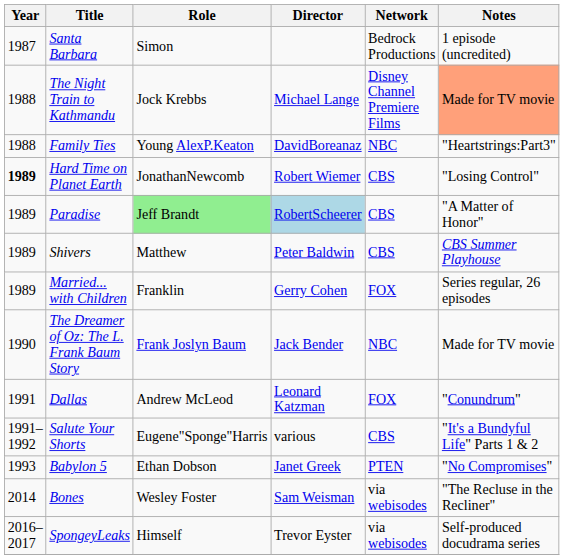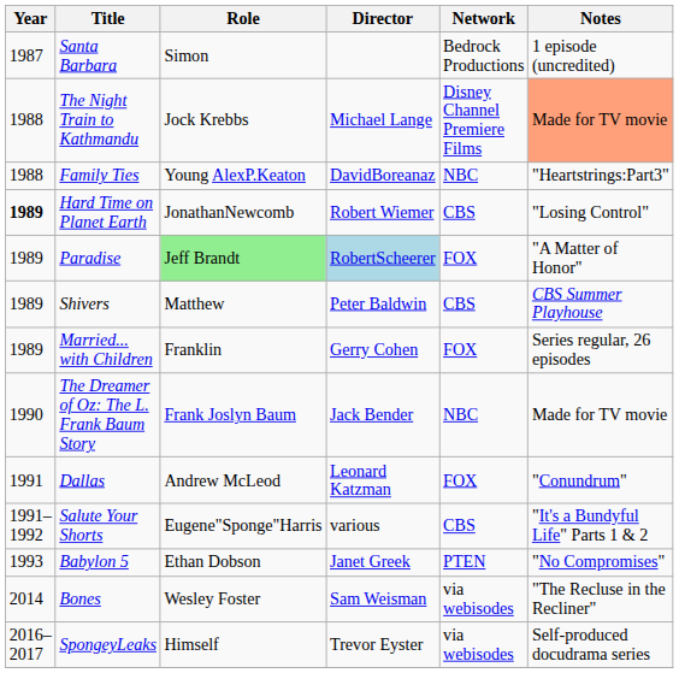 <table class="wikitable sortable">
 <tr>
 <th>Year</th>
 <th>Title</th>
 <th>Role</th>
 <th>Director</th>
 <th>Network</th>
 <th>Notes</th>
 </tr>
 <tr>
 <td>1987</td>
 <td><em><a href='#'>Santa Barbara</a></em></td>
 <td>Simon</td>
 <td></td>
 <td>Bedrock Productions</td>
 <td>1 episode (uncredited)</td>
 </tr>
 <tr>
 <td>1988</td>
 <td><em><a href='#'>The Night Train to Kathmandu</a></em></td>
 <td>Jock Krebbs</td>
 <td><a href='#'>Michael Lange</a></td>
 <td><a href='#'>Disney Channel Premiere Films</a></td>
 <td style="background: lightsalmon;">Made for TV movie</td>
 </tr>
 <tr>
 <td>1988</td>
 <td><em><a href='#'>Family Ties</a></em></td>
 <td>Young <a href='#'>AlexP.Keaton</a></td>
 <td><a href='#'>DavidBoreanaz</a></td>
 <td><a href='#'>NBC</a></td>
 <td>"Heartstrings:Part3"</td>
 </tr>
 <tr>
 <td><strong>1989</strong></td>
 <td><em><a href='#'>Hard Time on Planet Earth</a></em></td>
 <td>JonathanNewcomb</td>
 <td><a href='#'>Robert Wiemer</a></td>
 <td><a href='#'>CBS</a></td>
 <td>"Losing Control"</td>
 </tr>
 <tr>
 <td>1989</td>
 <td><em><a href='#'>Paradise</a></em></td>
 <td style="background: lightgreen;">Jeff Brandt</td>
 <td style="background: lightblue;"><a href='#'>RobertScheerer</a></td>
-<td><a href='#'>CBS</a></td>
+<td><a href='#'>FOX</a></td>
 <td>"A Matter of Honor"</td>
 </tr>
 <tr>
 <td>1989</td>
 <td><em>Shivers</em></td>
 <td>Matthew</td>
 <td><a href='#'>Peter Baldwin</a></td>
 <td><a href='#'>CBS</a></td>
 <td><em><a href='#'>CBS Summer Playhouse</a></em></td>
 </tr>
 <tr>
 <td>1989</td>
 <td><em><a href='#'>Married... with Children</a></em></td>
 <td>Franklin</td>
 <td><a href='#'>Gerry Cohen</a></td>
 <td><a href='#'>FOX</a></td>
 <td>Series regular, 26 episodes</td>
 </tr>
 <tr>
 <td>1990</td>
 <td><em><a href='#'>The Dreamer of Oz: The L. Frank Baum Story</a></em></td>
 <td><a href='#'>Frank Joslyn Baum</a></td>
 <td><a href='#'>Jack Bender</a></td>
 <td><a href='#'>NBC</a></td>
 <td>Made for TV movie</td>
 </tr>
 <tr>
 <td>1991</td>
 <td><em><a href='#'>Dallas</a></em></td>
 <td>Andrew McLeod</td>
 <td><a href='#'>Leonard Katzman</a></td>
 <td><a href='#'>FOX</a></td>
 <td>"<a href='#'>Conundrum</a>"</td>
 </tr>
 <tr>
 <td>1991–1992</td>
 <td><em><a href='#'>Salute Your Shorts</a></em></td>
 <td>Eugene"Sponge"Harris</td>
 <td>various</td>
 <td><a href='#'>CBS</a></td>
 <td>"<a href='#'>It's a Bundyful Life</a>" Parts 1 & 2</td>
 </tr>
 <tr>
 <td>1993</td>
 <td><em><a href='#'>Babylon 5</a></em></td>
 <td>Ethan Dobson</td>
 <td><a href='#'>Janet Greek</a></td>
 <td><a href='#'>PTEN</a></td>
 <td>"<a href='#'>No Compromises</a>"</td>
 </tr>
 <tr>
 <td>2014</td>
 <td><em><a href='#'>Bones</a></em></td>
 <td>Wesley Foster</td>
 <td><a href='#'>Sam Weisman</a></td>
 <td>via <a href='#'>webisodes</a></td>
 <td>"The Recluse in the Recliner"</td>
 </tr>
 <tr>
 <td>2016–2017</td>
 <td><em><a href='#'>SpongeyLeaks</a></em></td>
 <td>Himself</td>
 <td>Trevor Eyster</td>
 <td>via <a href='#'>webisodes</a></td>
 <td>Self-produced docudrama series</td>
 </tr>
 <tr>
 </tr>
 </table>
